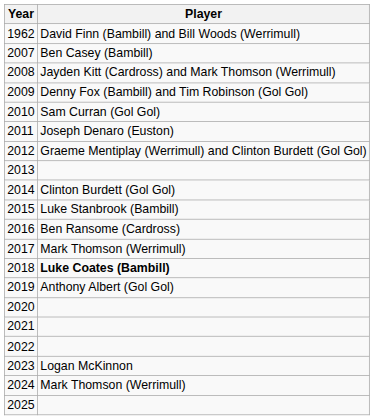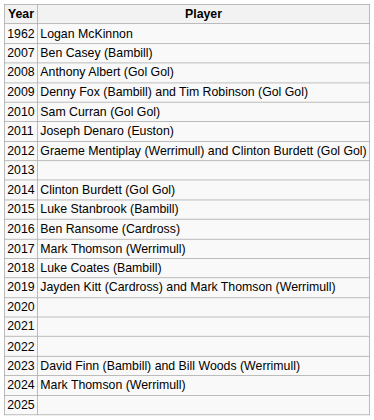 <table class="wikitable">
 <tr>
 <th>Year</th>
 <th>Player</th>
 </tr>
 <tr>
 <td>1962</td>
-<td>David Finn (Bambill) and Bill Woods (Werrimull)</td>
+<td>Logan McKinnon</td>
 </tr>
 <tr>
 <td>2007</td>
 <td>Ben Casey (Bambill)</td>
 </tr>
 <tr>
 <td>2008</td>
-<td>Jayden Kitt (Cardross) and Mark Thomson (Werrimull)</td>
+<td>Anthony Albert (Gol Gol)</td>
 </tr>
 <tr>
 <td>2009</td>
 <td>Denny Fox (Bambill) and Tim Robinson (Gol Gol)</td>
 </tr>
 <tr>
 <td>2010</td>
 <td>Sam Curran (Gol Gol)</td>
 </tr>
 <tr>
 <td>2011</td>
 <td>Joseph Denaro (Euston)</td>
 </tr>
 <tr>
 <td>2012</td>
 <td>Graeme Mentiplay (Werrimull) and Clinton Burdett (Gol Gol)</td>
 </tr>
 <tr>
 <td>2013</td>
 <td></td>
 </tr>
 <tr>
 <td>2014</td>
 <td>Clinton Burdett (Gol Gol)</td>
 </tr>
 <tr>
 <td>2015</td>
 <td>Luke Stanbrook (Bambill)</td>
 </tr>
 <tr>
 <td>2016</td>
 <td>Ben Ransome (Cardross)</td>
 </tr>
 <tr>
 <td>2017</td>
 <td>Mark Thomson (Werrimull)</td>
 </tr>
 <tr>
 <td>2018</td>
-<td><strong>Luke Coates (Bambill)</strong></td>
+<td>Luke Coates (Bambill)</td>
 </tr>
 <tr>
 <td>2019</td>
-<td>Anthony Albert (Gol Gol)</td>
+<td>Jayden Kitt (Cardross) and Mark Thomson (Werrimull)</td>
 </tr>
 <tr>
 <td>2020</td>
 <td></td>
 </tr>
 <tr>
 <td>2021</td>
 <td></td>
 </tr>
 <tr>
 <td>2022</td>
 <td></td>
 </tr>
 <tr>
 <td>2023</td>
-<td>Logan McKinnon</td>
+<td>David Finn (Bambill) and Bill Woods (Werrimull)</td>
 </tr>
 <tr>
 <td>2024</td>
 <td>Mark Thomson (Werrimull)</td>
 </tr>
 <tr>
 <td>2025</td>
 <td></td>
 </tr>
 </table>
